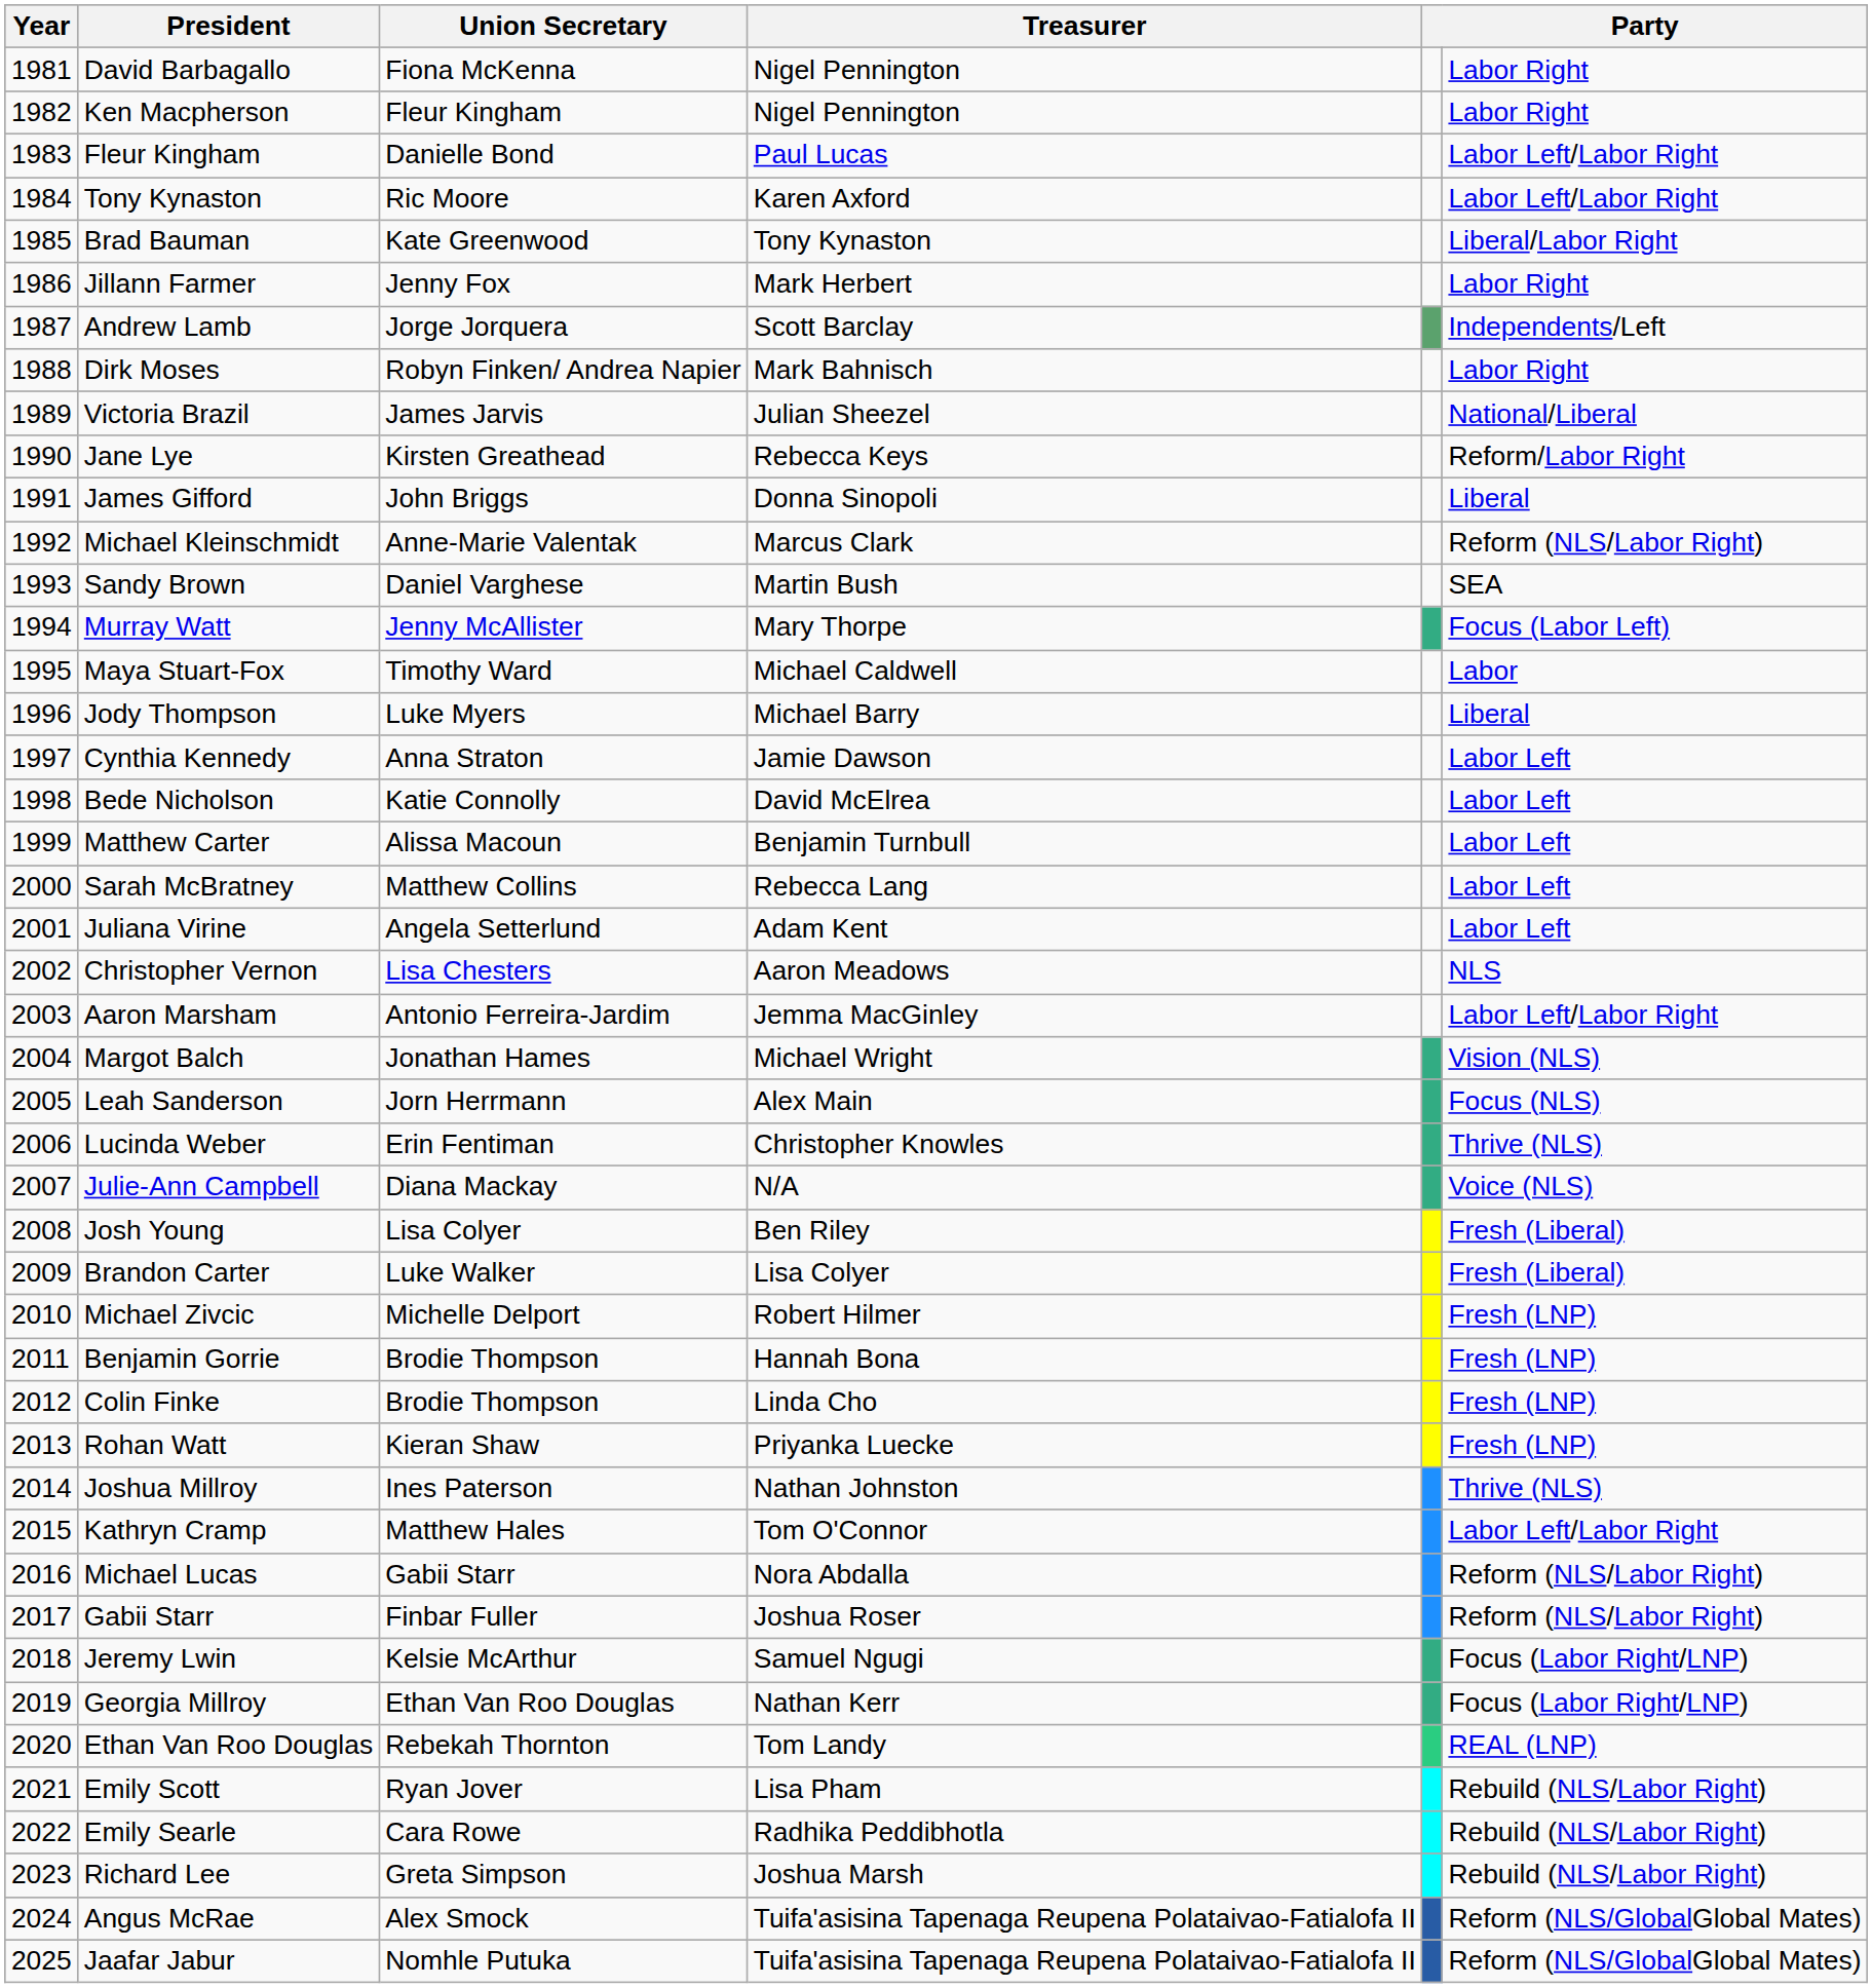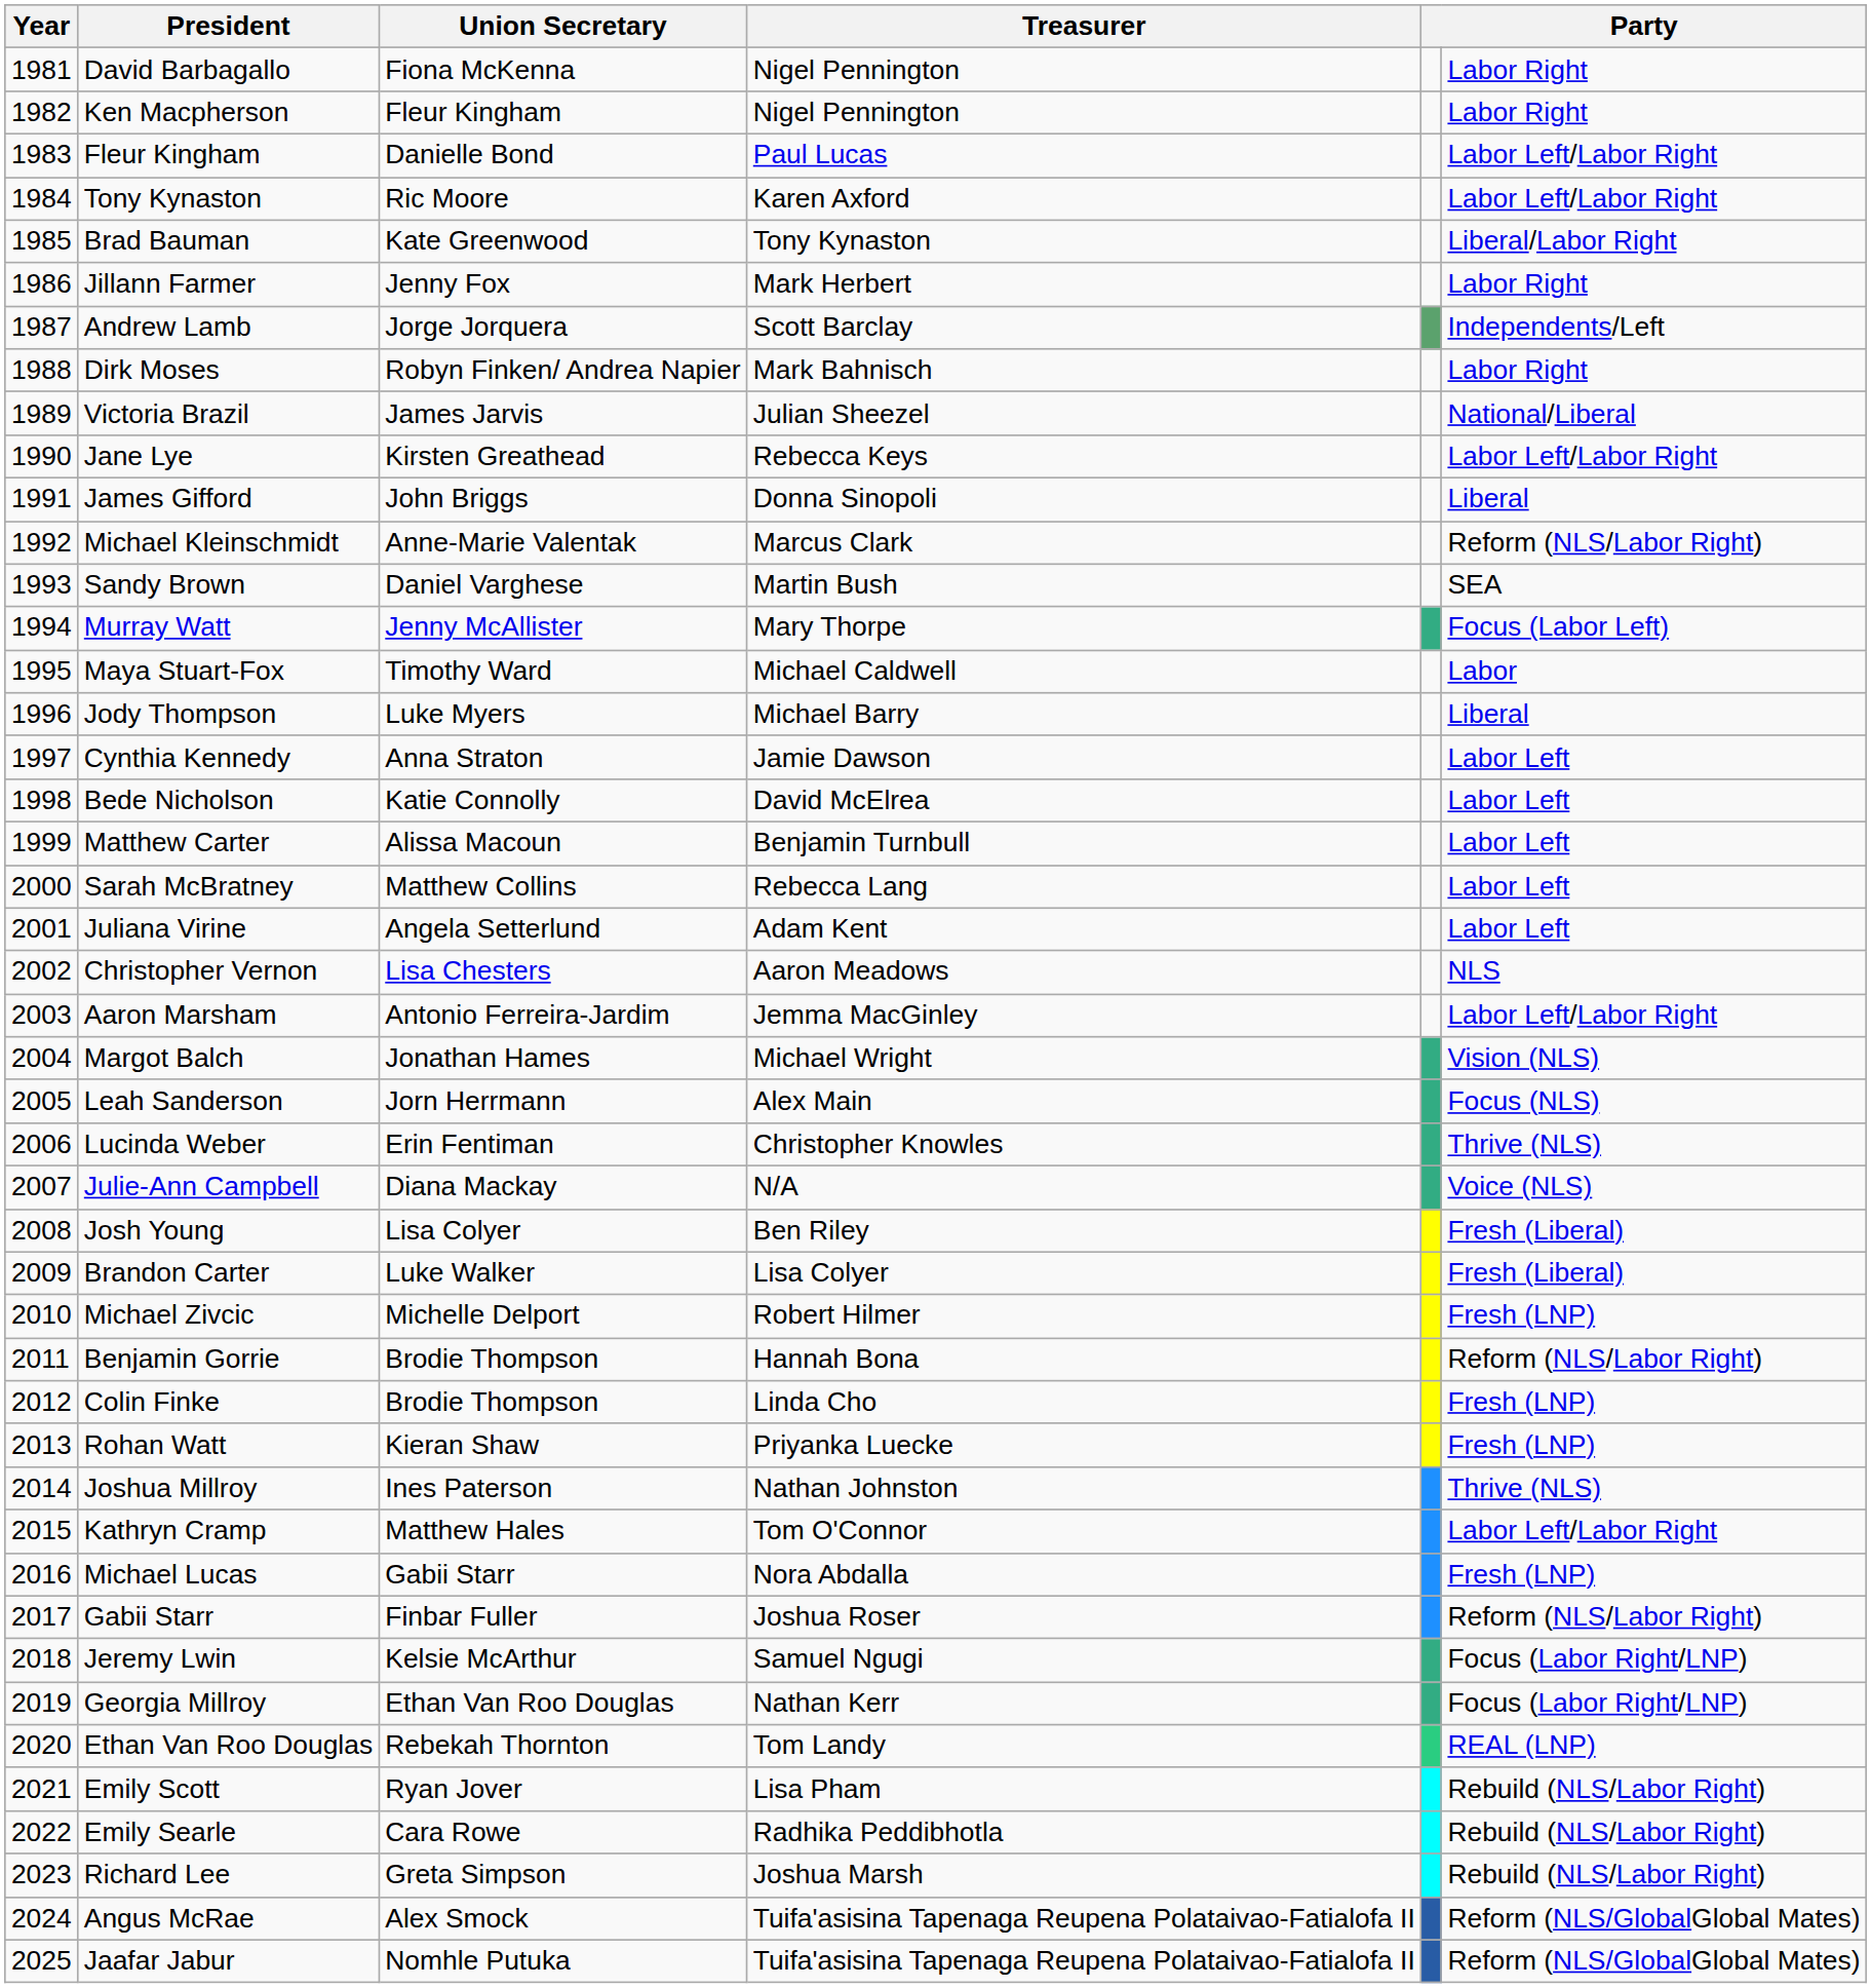 <table class="wikitable">
 <tr>
 <th>Year</th>
 <th>President</th>
 <th>Union Secretary</th>
 <th>Treasurer</th>
 <th colspan="2">Party</th>
 </tr>
 <tr>
 <td>1981</td>
 <td>David Barbagallo</td>
 <td>Fiona McKenna</td>
 <td>Nigel Pennington</td>
 <td> </td>
 <td rowspan="1" style="text-align:left;"><a href='#'>Labor Right</a></td>
 </tr>
 <tr>
 <td>1982</td>
 <td>Ken Macpherson</td>
 <td>Fleur Kingham</td>
 <td>Nigel Pennington</td>
 <td> </td>
 <td rowspan="1" style="text-align:left;"><a href='#'>Labor Right</a></td>
 </tr>
 <tr>
 <td>1983</td>
 <td>Fleur Kingham</td>
 <td>Danielle Bond</td>
 <td><a href='#'>Paul Lucas</a></td>
 <td> </td>
 <td rowspan="1" style="text-align:left;"><a href='#'>Labor Left</a>/<a href='#'>Labor Right</a></td>
 </tr>
 <tr>
 <td>1984</td>
 <td>Tony Kynaston</td>
 <td>Ric Moore</td>
 <td>Karen Axford</td>
 <td> </td>
 <td rowspan="1" style="text-align:left;"><a href='#'>Labor Left</a>/<a href='#'>Labor Right</a></td>
 </tr>
 <tr>
 <td>1985</td>
 <td>Brad Bauman</td>
 <td>Kate Greenwood</td>
 <td>Tony Kynaston</td>
 <td> </td>
 <td rowspan="1" style="text-align:left;"><a href='#'>Liberal</a>/<a href='#'>Labor Right</a></td>
 </tr>
 <tr>
 <td>1986</td>
 <td>Jillann Farmer</td>
 <td>Jenny Fox</td>
 <td>Mark Herbert</td>
 <td> </td>
 <td rowspan="1" style="text-align:left;"><a href='#'>Labor Right</a></td>
 </tr>
 <tr>
 <td>1987</td>
 <td>Andrew Lamb</td>
 <td>Jorge Jorquera</td>
 <td>Scott Barclay</td>
 <td style="background:#5BA26D"> </td>
 <td><a href='#'>Independents</a>/Left</td>
 </tr>
 <tr>
 <td>1988</td>
 <td>Dirk Moses</td>
 <td>Robyn Finken/ Andrea Napier</td>
 <td>Mark Bahnisch</td>
 <td> </td>
 <td rowspan="1" style="text-align:left;"><a href='#'>Labor Right</a></td>
 </tr>
 <tr>
 <td>1989</td>
 <td>Victoria Brazil</td>
 <td>James Jarvis</td>
 <td>Julian Sheezel</td>
 <td> </td>
 <td rowspan="1" style="text-align:left;"><a href='#'>National</a>/<a href='#'>Liberal</a></td>
 </tr>
 <tr>
 <td>1990</td>
 <td>Jane Lye</td>
 <td>Kirsten Greathead</td>
 <td>Rebecca Keys</td>
 <td> </td>
-<td rowspan="1" style="text-align:left;">Reform/<a href='#'>Labor Right</a></td>
+<td rowspan="1" style="text-align:left;"><a href='#'>Labor Left</a>/<a href='#'>Labor Right</a></td>
 </tr>
 <tr>
 <td>1991</td>
 <td>James Gifford</td>
 <td>John Briggs</td>
 <td>Donna Sinopoli</td>
 <td> </td>
 <td rowspan="1" style="text-align:left;"><a href='#'>Liberal</a></td>
 </tr>
 <tr>
 <td>1992</td>
 <td>Michael Kleinschmidt</td>
 <td>Anne-Marie Valentak</td>
 <td>Marcus Clark</td>
 <td> </td>
 <td rowspan="1" style="text-align:left;">Reform (<a href='#'>NLS</a>/<a href='#'>Labor Right</a>)</td>
 </tr>
 <tr>
 <td>1993</td>
 <td>Sandy Brown</td>
 <td>Daniel Varghese</td>
 <td>Martin Bush</td>
 <td> </td>
 <td rowspan="1" style="text-align:left;">SEA</td>
 </tr>
 <tr>
 <td>1994</td>
 <td><a href='#'>Murray Watt</a></td>
 <td><a href='#'>Jenny McAllister</a></td>
 <td>Mary Thorpe</td>
 <td style="background:#32AC83"> </td>
 <td rowspan="1" style="text-align:left;"><a href='#'>Focus (Labor Left)</a></td>
 </tr>
 <tr>
 <td>1995</td>
 <td>Maya Stuart-Fox</td>
 <td>Timothy Ward</td>
 <td>Michael Caldwell</td>
 <td> </td>
 <td rowspan="1" style="text-align:left;"><a href='#'>Labor</a></td>
 </tr>
 <tr>
 <td>1996</td>
 <td>Jody Thompson</td>
 <td>Luke Myers</td>
 <td>Michael Barry</td>
 <td> </td>
 <td rowspan="1" style="text-align:left;"><a href='#'>Liberal</a></td>
 </tr>
 <tr>
 <td>1997</td>
 <td>Cynthia Kennedy</td>
 <td>Anna Straton</td>
 <td>Jamie Dawson</td>
 <td> </td>
 <td rowspan="1" style="text-align:left;"><a href='#'>Labor Left</a></td>
 </tr>
 <tr>
 <td>1998</td>
 <td>Bede Nicholson</td>
 <td>Katie Connolly</td>
 <td>David McElrea</td>
 <td> </td>
 <td rowspan="1" style="text-align:left;"><a href='#'>Labor Left</a></td>
 </tr>
 <tr>
 <td>1999</td>
 <td>Matthew Carter</td>
 <td>Alissa Macoun</td>
 <td>Benjamin Turnbull</td>
 <td> </td>
 <td rowspan="1" style="text-align:left;"><a href='#'>Labor Left</a></td>
 </tr>
 <tr>
 <td>2000</td>
 <td>Sarah McBratney</td>
 <td>Matthew Collins</td>
 <td>Rebecca Lang</td>
 <td> </td>
 <td rowspan="1" style="text-align:left;"><a href='#'>Labor Left</a></td>
 </tr>
 <tr>
 <td>2001</td>
 <td>Juliana Virine</td>
 <td>Angela Setterlund</td>
 <td>Adam Kent</td>
 <td> </td>
 <td rowspan="1" style="text-align:left;"><a href='#'>Labor Left</a></td>
 </tr>
 <tr>
 <td>2002</td>
 <td>Christopher Vernon</td>
 <td><a href='#'>Lisa Chesters</a></td>
 <td>Aaron Meadows</td>
 <td> </td>
 <td rowspan="1" style="text-align:left;"><a href='#'>NLS</a></td>
 </tr>
 <tr>
 <td>2003</td>
 <td>Aaron Marsham</td>
 <td>Antonio Ferreira-Jardim</td>
 <td>Jemma MacGinley</td>
 <td> </td>
 <td rowspan="1" style="text-align:left;"><a href='#'>Labor Left</a>/<a href='#'>Labor Right</a></td>
 </tr>
 <tr>
 <td>2004</td>
 <td>Margot Balch</td>
 <td>Jonathan Hames</td>
 <td>Michael Wright</td>
 <td style="background:#32AC83"> </td>
 <td rowspan="1" style="text-align:left;"><a href='#'>Vision (NLS)</a></td>
 </tr>
 <tr>
 <td>2005</td>
 <td>Leah Sanderson</td>
 <td>Jorn Herrmann</td>
 <td>Alex Main</td>
 <td style="background:#32AC83"> </td>
 <td rowspan="1" style="text-align:left;"><a href='#'>Focus (NLS)</a></td>
 </tr>
 <tr>
 <td>2006</td>
 <td>Lucinda Weber</td>
 <td>Erin Fentiman</td>
 <td>Christopher Knowles</td>
 <td style="background:#32AC83"> </td>
 <td rowspan="1" style="text-align:left;"><a href='#'>Thrive (NLS)</a></td>
 </tr>
 <tr>
 <td>2007</td>
 <td><a href='#'>Julie-Ann Campbell</a></td>
 <td>Diana Mackay</td>
 <td>N/A</td>
 <td style="background:#32AC83"> </td>
 <td rowspan="1" style="text-align:left;"><a href='#'>Voice (NLS)</a></td>
 </tr>
 <tr>
 <td>2008</td>
 <td>Josh Young</td>
 <td>Lisa Colyer</td>
 <td>Ben Riley</td>
 <td style="background:#FFFF00"> </td>
 <td rowspan="1" style="text-align:left;"><a href='#'>Fresh (Liberal)</a></td>
 </tr>
 <tr>
 <td>2009</td>
 <td>Brandon Carter</td>
 <td>Luke Walker</td>
 <td>Lisa Colyer</td>
 <td style="background:#FFFF00"> </td>
 <td rowspan="1" style="text-align:left;"><a href='#'>Fresh (Liberal)</a></td>
 </tr>
 <tr>
 <td>2010</td>
 <td>Michael Zivcic</td>
 <td>Michelle Delport</td>
 <td>Robert Hilmer</td>
 <td style="background:#FFFF00"> </td>
 <td rowspan="1" style="text-align:left;"><a href='#'>Fresh (LNP)</a></td>
 </tr>
 <tr>
 <td>2011</td>
 <td>Benjamin Gorrie</td>
 <td>Brodie Thompson</td>
 <td>Hannah Bona</td>
 <td style="background:#FFFF00"> </td>
-<td rowspan="1" style="text-align:left;"><a href='#'>Fresh (LNP)</a></td>
+<td rowspan="1" style="text-align:left;">Reform (<a href='#'>NLS</a>/<a href='#'>Labor Right</a>)</td>
 </tr>
 <tr>
 <td>2012</td>
 <td>Colin Finke</td>
 <td>Brodie Thompson</td>
 <td>Linda Cho</td>
 <td style="background:#FFFF00"> </td>
 <td rowspan="1" style="text-align:left;"><a href='#'>Fresh (LNP)</a></td>
 </tr>
 <tr>
 <td>2013</td>
 <td>Rohan Watt</td>
 <td>Kieran Shaw</td>
 <td>Priyanka Luecke</td>
 <td style="background:#FFFF00"> </td>
 <td rowspan="1" style="text-align:left;"><a href='#'>Fresh (LNP)</a></td>
 </tr>
 <tr>
 <td>2014</td>
 <td>Joshua Millroy</td>
 <td>Ines Paterson</td>
 <td>Nathan Johnston</td>
 <td style="background:#1E90FF"> </td>
 <td rowspan="1" style="text-align:left;"><a href='#'>Thrive (NLS)</a></td>
 </tr>
 <tr>
 <td>2015</td>
 <td>Kathryn Cramp</td>
 <td>Matthew Hales</td>
 <td>Tom O'Connor</td>
 <td style="background:#1E90FF"> </td>
 <td rowspan="1" style="text-align:left;"><a href='#'>Labor Left</a>/<a href='#'>Labor Right</a></td>
 </tr>
 <tr>
 <td>2016</td>
 <td>Michael Lucas</td>
 <td>Gabii Starr</td>
 <td>Nora Abdalla</td>
 <td style="background:#1E90FF"> </td>
-<td rowspan="1" style="text-align:left;">Reform (<a href='#'>NLS</a>/<a href='#'>Labor Right</a>)</td>
+<td rowspan="1" style="text-align:left;"><a href='#'>Fresh (LNP)</a></td>
 </tr>
 <tr>
 <td>2017</td>
 <td>Gabii Starr</td>
 <td>Finbar Fuller</td>
 <td>Joshua Roser</td>
 <td style="background:#1E90FF"> </td>
 <td rowspan="1" style="text-align:left;">Reform (<a href='#'>NLS</a>/<a href='#'>Labor Right</a>)</td>
 </tr>
 <tr>
 <td>2018</td>
 <td>Jeremy Lwin</td>
 <td>Kelsie McArthur</td>
 <td>Samuel Ngugi</td>
 <td style="background:#32AC83"> </td>
 <td rowspan="1" style="text-align:left;">Focus (<a href='#'>Labor Right</a>/<a href='#'>LNP</a>)</td>
 </tr>
 <tr>
 <td>2019</td>
 <td>Georgia Millroy</td>
 <td>Ethan Van Roo Douglas</td>
 <td>Nathan Kerr</td>
 <td style="background:#32AC83"> </td>
 <td rowspan="1" style="text-align:left;">Focus (<a href='#'>Labor Right</a>/<a href='#'>LNP</a>)</td>
 </tr>
 <tr>
 <td>2020</td>
 <td>Ethan Van Roo Douglas</td>
 <td>Rebekah Thornton</td>
 <td>Tom Landy</td>
 <td style="background:#2ACD81"> </td>
 <td rowspan="1" style="text-align:left;"><a href='#'>REAL (LNP)</a></td>
 </tr>
 <tr>
 <td>2021</td>
 <td>Emily Scott</td>
 <td>Ryan Jover</td>
 <td>Lisa Pham</td>
 <td style="background:#00FFFF"> </td>
 <td rowspan="1" style="text-align:left;">Rebuild (<a href='#'>NLS</a>/<a href='#'>Labor Right</a>)</td>
 </tr>
 <tr>
 <td>2022</td>
 <td>Emily Searle</td>
 <td>Cara Rowe</td>
 <td>Radhika Peddibhotla</td>
 <td style="background:#00FFFF"> </td>
 <td rowspan="1" style="text-align:left;">Rebuild (<a href='#'>NLS</a>/<a href='#'>Labor Right</a>)</td>
 </tr>
 <tr>
 <td>2023</td>
 <td>Richard Lee</td>
 <td>Greta Simpson</td>
 <td>Joshua Marsh</td>
 <td style="background:#00FFFF"> </td>
 <td rowspan="1" style="text-align:left;">Rebuild (<a href='#'>NLS</a>/<a href='#'>Labor Right</a>)</td>
 </tr>
 <tr>
 <td>2024</td>
 <td>Angus McRae</td>
 <td>Alex Smock</td>
 <td>Tuifa'asisina Tapenaga Reupena Polataivao-Fatialofa II</td>
 <td style="background:#285ca5"> </td>
 <td style="text-align:left;">Reform (<a href='#'>NLS/Global</a>Global Mates)</td>
 </tr>
 <tr>
 <td>2025</td>
 <td>Jaafar Jabur</td>
 <td>Nomhle Putuka</td>
 <td>Tuifa'asisina Tapenaga Reupena Polataivao-Fatialofa II</td>
 <td style="background:#285ca5"> </td>
 <td rowspan="1" style="text-align:left;">Reform (<a href='#'>NLS/Global</a>Global Mates)</td>
 </tr>
 </table>
